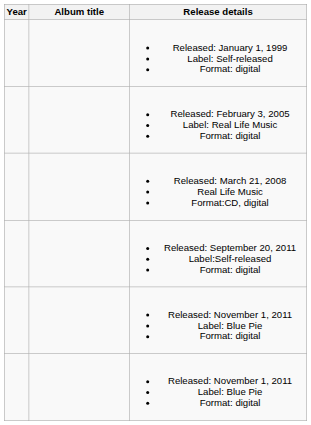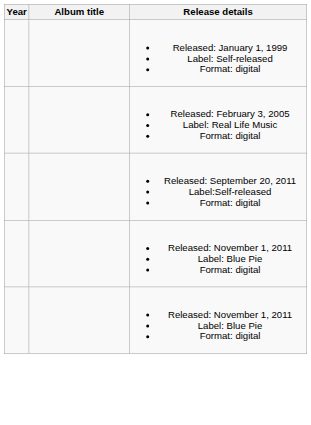 <table class="wikitable plainrowheaders" style="text-align:center;">
 <tr>
 <th>Year</th>
 <th scope="col" style="width:10em;">Album title</th>
 <th scope="col" style="width:18em;">Release details</th>
 </tr>
 <tr>
 <td></td>
 <td></td>
 <td><br><ul><li>Released: January 1, 1999</li><li>Label: Self-released</li><li>Format: digital</li></ul></td>
 </tr>
 <tr>
 <td></td>
 <td></td>
 <td><br><ul><li>Released: February 3, 2005</li><li>Label: Real Life Music</li><li>Format: digital</li></ul></td>
 </tr>
 <tr>
 <td></td>
 <td></td>
-<td><br><ul><li>Released: March 21, 2008</li><li>Real Life Music</li><li>Format:CD, digital</li></ul></td>
-</tr>
-<tr>
-<td></td>
-<td></td>
 <td><br><ul><li>Released: September 20, 2011</li><li>Label:Self-released</li><li>Format: digital</li></ul></td>
 </tr>
 <tr>
 <td></td>
 <td></td>
 <td><br><ul><li>Released: November 1, 2011</li><li>Label: Blue Pie</li><li>Format: digital</li></ul></td>
 </tr>
 <tr>
 <td></td>
 <td></td>
 <td><br><ul><li>Released: November 1, 2011</li><li>Label: Blue Pie</li><li>Format: digital</li></ul></td>
 </tr>
 </table>
